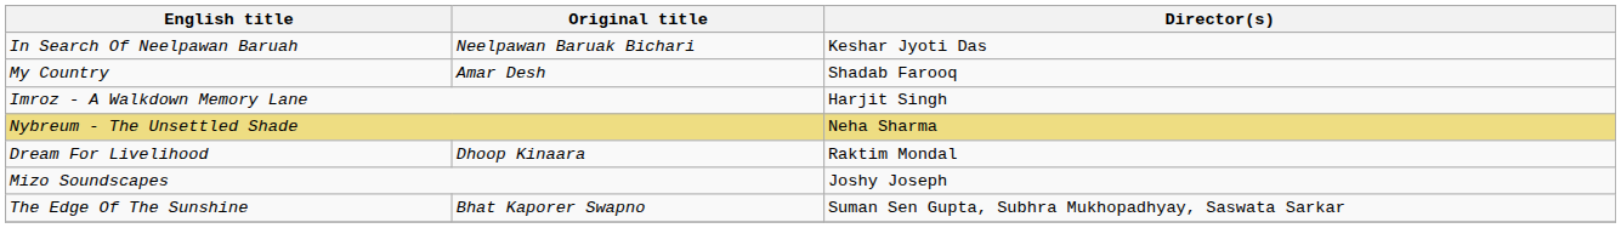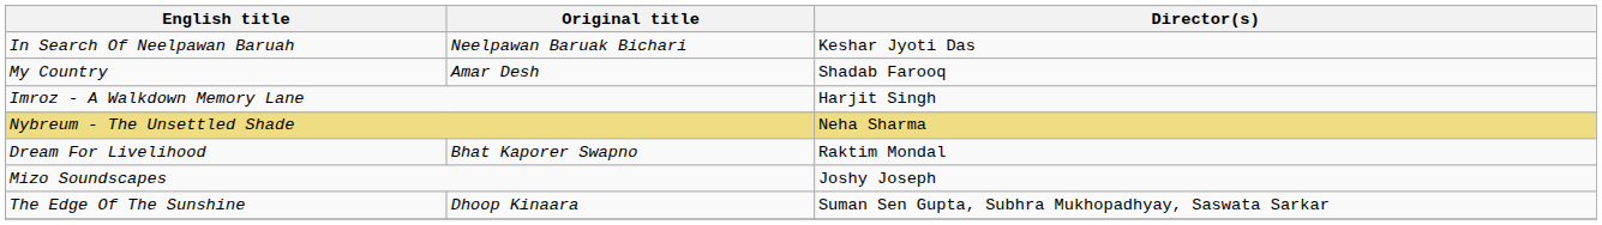 <table class="sortable wikitable" style="width:100%; margin-bottom:4px" cellpadding="5">
 <tr>
 <th scope="col">English title</th>
 <th scope="col">Original title</th>
 <th scope="col">Director(s)</th>
 </tr>
 <tr>
 <td><em>In Search Of Neelpawan Baruah</em></td>
 <td><em>Neelpawan Baruak Bichari</em></td>
 <td>Keshar Jyoti Das</td>
 </tr>
 <tr>
 <td><em>My Country</em></td>
 <td><em>Amar Desh</em></td>
 <td>Shadab Farooq</td>
 </tr>
 <tr>
 <td colspan=2><em>Imroz - A Walkdown Memory Lane</em></td>
 <td>Harjit Singh</td>
 </tr>
 <tr style="background:#eedd82;">
 <td colspan=2><em>Nybreum - The Unsettled Shade</em></td>
 <td>Neha Sharma</td>
 </tr>
 <tr>
 <td><em>Dream For Livelihood</em></td>
-<td><em>Dhoop Kinaara</em></td>
+<td><em>Bhat Kaporer Swapno</em></td>
 <td>Raktim Mondal</td>
 </tr>
 <tr>
 <td colspan=2><em>Mizo Soundscapes</em></td>
 <td>Joshy Joseph</td>
 </tr>
 <tr>
 <td><em>The Edge Of The Sunshine</em></td>
-<td><em>Bhat Kaporer Swapno</em></td>
+<td><em>Dhoop Kinaara</em></td>
 <td>Suman Sen Gupta, Subhra Mukhopadhyay, Saswata Sarkar</td>
 </tr>
 <tr>
 </tr>
 </table>
